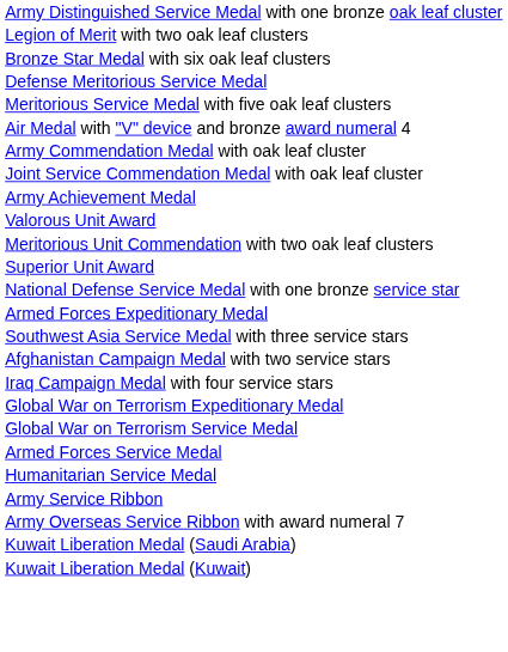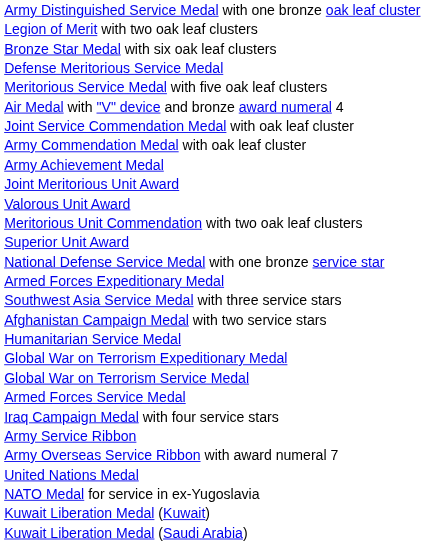 <table>
 <tr>
 <td></td>
 <td><a href='#'>Army Distinguished Service Medal</a> with one bronze <a href='#'>oak leaf cluster</a></td>
 </tr>
 <tr>
 <td><span></span><span></span></td>
 <td><a href='#'>Legion of Merit</a> with two oak leaf clusters</td>
 </tr>
 <tr>
 <td><span></span><span></span></td>
 <td><a href='#'>Bronze Star Medal</a> with six oak leaf clusters</td>
 </tr>
 <tr>
 <td></td>
 <td><a href='#'>Defense Meritorious Service Medal</a></td>
 </tr>
 <tr>
 <td></td>
 <td><a href='#'>Meritorious Service Medal</a> with five oak leaf clusters</td>
 </tr>
 <tr>
 <td><span></span><span></span></td>
 <td><a href='#'>Air Medal</a> with <a href='#'>"V" device</a> and bronze <a href='#'>award numeral</a> 4</td>
 </tr>
 <tr>
 <td></td>
+<td><a href='#'>Joint Service Commendation Medal</a> with oak leaf cluster</td>
+</tr>
+<tr>
+<td></td>
 <td><a href='#'>Army Commendation Medal</a> with oak leaf cluster</td>
 </tr>
 <tr>
 <td></td>
-<td><a href='#'>Joint Service Commendation Medal</a> with oak leaf cluster</td>
+<td><a href='#'>Army Achievement Medal</a></td>
 </tr>
 <tr>
 <td></td>
-<td><a href='#'>Army Achievement Medal</a></td>
+<td><a href='#'>Joint Meritorious Unit Award</a></td>
 </tr>
 <tr>
 <td></td>
 <td><a href='#'>Valorous Unit Award</a></td>
 </tr>
 <tr>
 <td><span></span><span></span></td>
 <td><a href='#'>Meritorious Unit Commendation</a> with two oak leaf clusters</td>
 </tr>
 <tr>
 <td></td>
 <td><a href='#'>Superior Unit Award</a></td>
 </tr>
 <tr>
 <td></td>
 <td><a href='#'>National Defense Service Medal</a> with one bronze <a href='#'>service star</a></td>
 </tr>
 <tr>
 <td></td>
 <td><a href='#'>Armed Forces Expeditionary Medal</a></td>
 </tr>
 <tr>
 <td><span></span><span></span><span></span></td>
 <td><a href='#'>Southwest Asia Service Medal</a> with three service stars</td>
 </tr>
 <tr>
 <td><span></span><span></span></td>
 <td><a href='#'>Afghanistan Campaign Medal</a> with two service stars</td>
 </tr>
 <tr>
-<td><span></span><span></span><span></span><span></span></td>
-<td><a href='#'>Iraq Campaign Medal</a> with four service stars</td>
+<td></td>
+<td><a href='#'>Humanitarian Service Medal</a></td>
 </tr>
 <tr>
 <td></td>
 <td><a href='#'>Global War on Terrorism Expeditionary Medal</a></td>
 </tr>
 <tr>
 <td></td>
 <td><a href='#'>Global War on Terrorism Service Medal</a></td>
 </tr>
 <tr>
 <td></td>
 <td><a href='#'>Armed Forces Service Medal</a></td>
 </tr>
 <tr>
-<td></td>
-<td><a href='#'>Humanitarian Service Medal</a></td>
+<td><span></span><span></span><span></span><span></span></td>
+<td><a href='#'>Iraq Campaign Medal</a> with four service stars</td>
 </tr>
 <tr>
 <td></td>
 <td><a href='#'>Army Service Ribbon</a></td>
 </tr>
 <tr>
 <td><span></span></td>
 <td><a href='#'>Army Overseas Service Ribbon</a> with award numeral 7</td>
 </tr>
 <tr>
 <td></td>
-<td><a href='#'>Kuwait Liberation Medal</a> (<a href='#'>Saudi Arabia</a>)</td>
+<td><a href='#'>United Nations Medal</a></td>
+</tr>
+<tr>
+<td></td>
+<td><a href='#'>NATO Medal</a> for service in ex-Yugoslavia</td>
 </tr>
 <tr>
 <td></td>
 <td><a href='#'>Kuwait Liberation Medal</a> (<a href='#'>Kuwait</a>)</td>
 </tr>
+<tr>
+<td></td>
+<td><a href='#'>Kuwait Liberation Medal</a> (<a href='#'>Saudi Arabia</a>)</td>
+</tr>
 </table>
